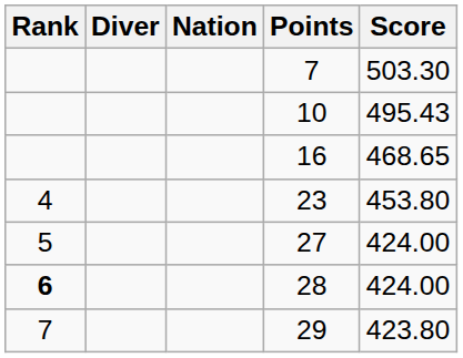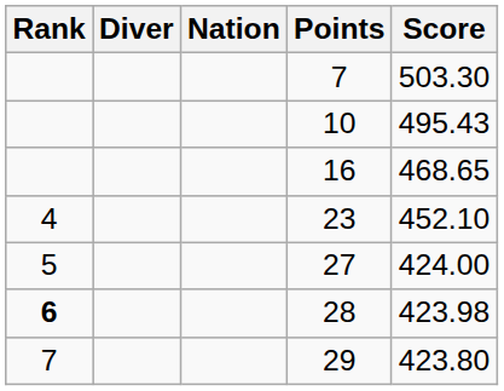 <table class="wikitable sortable" style="text-align:center">
 <tr>
 <th>Rank</th>
 <th>Diver</th>
 <th>Nation</th>
 <th>Points</th>
 <th>Score</th>
 </tr>
 <tr>
 <td></td>
 <td align=left></td>
 <td align=left></td>
 <td>7</td>
 <td>503.30</td>
 </tr>
 <tr>
 <td></td>
 <td align=left></td>
 <td align=left></td>
 <td>10</td>
 <td>495.43</td>
 </tr>
 <tr>
 <td></td>
 <td align=left></td>
 <td align=left></td>
 <td>16</td>
 <td>468.65</td>
 </tr>
 <tr>
 <td>4</td>
 <td align=left></td>
 <td align=left></td>
 <td>23</td>
-<td>453.80</td>
+<td>452.10</td>
 </tr>
 <tr>
 <td>5</td>
 <td align=left></td>
 <td align=left></td>
 <td>27</td>
 <td>424.00</td>
 </tr>
 <tr>
 <td><strong>6</strong></td>
 <td align=left></td>
 <td align=left></td>
 <td>28</td>
-<td>424.00</td>
+<td>423.98</td>
 </tr>
 <tr>
 <td>7</td>
 <td align=left></td>
 <td align=left></td>
 <td>29</td>
 <td>423.80</td>
 </tr>
 </table>
